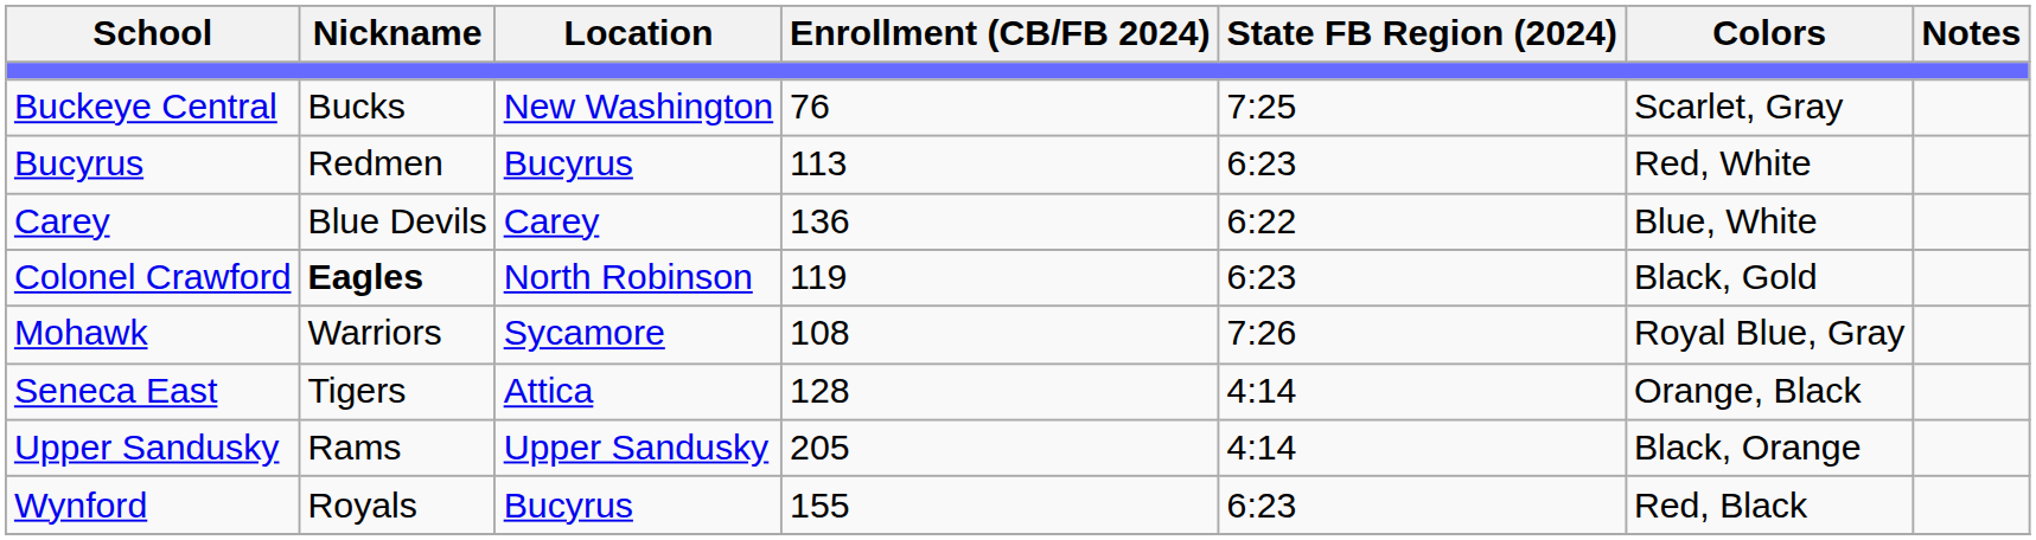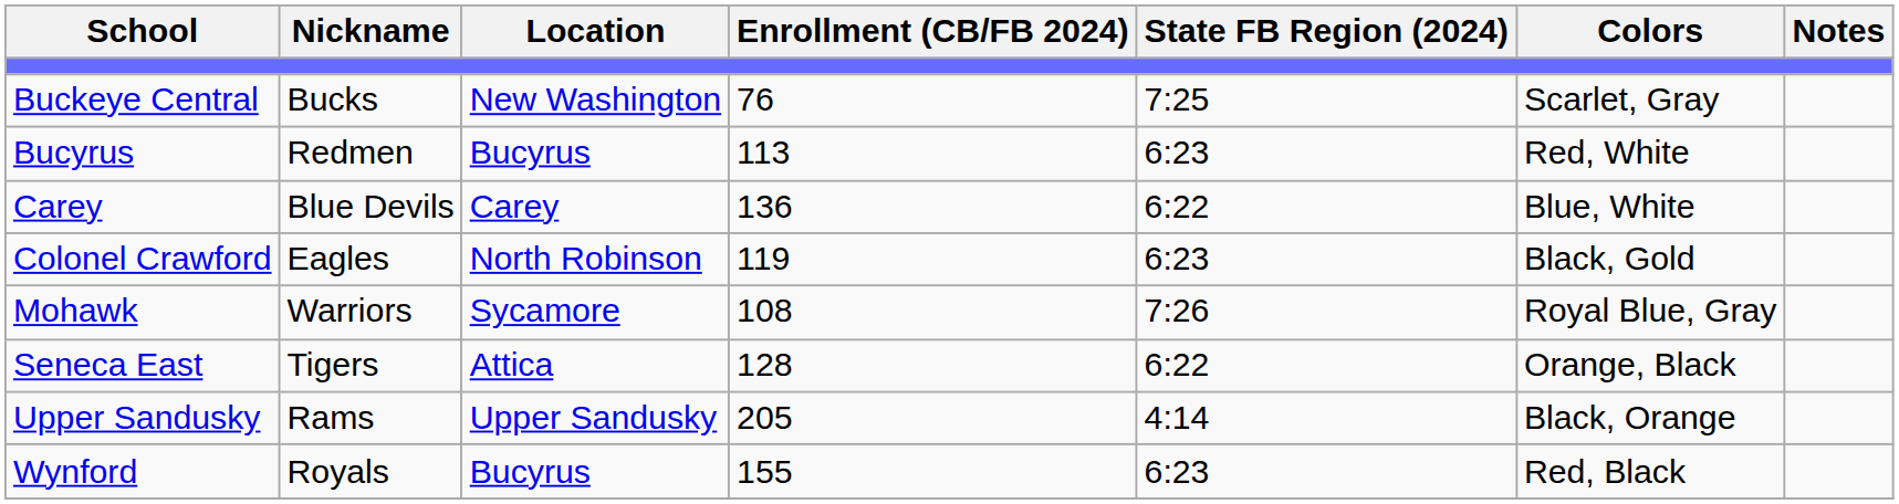 <table class="wikitable sortable">
 <tr>
 <th>School</th>
 <th>Nickname</th>
 <th>Location</th>
 <th>Enrollment (CB/FB 2024)</th>
 <th>State FB Region (2024)</th>
 <th>Colors</th>
 <th>Notes</th>
 </tr>
 <tr>
 <th colspan="7" style="background:#676AFE;"></th>
 </tr>
 <tr>
 <td><a href='#'>Buckeye Central</a></td>
 <td>Bucks</td>
 <td><a href='#'>New Washington</a></td>
 <td>76</td>
 <td>7:25</td>
 <td>Scarlet, Gray <br>  </td>
 <td></td>
 </tr>
 <tr>
 <td><a href='#'>Bucyrus</a></td>
 <td>Redmen</td>
 <td><a href='#'>Bucyrus</a></td>
 <td>113</td>
 <td>6:23</td>
 <td>Red, White<br> </td>
 <td></td>
 </tr>
 <tr>
 <td><a href='#'>Carey</a></td>
 <td>Blue Devils</td>
 <td><a href='#'>Carey</a></td>
 <td>136</td>
 <td>6:22</td>
 <td>Blue, White<br> </td>
 <td></td>
 </tr>
 <tr>
 <td><a href='#'>Colonel Crawford</a></td>
-<td><strong>Eagles</strong></td>
+<td>Eagles</td>
 <td><a href='#'>North Robinson</a></td>
 <td>119</td>
 <td>6:23</td>
 <td>Black, Gold<br> </td>
 <td></td>
 </tr>
 <tr>
 <td><a href='#'>Mohawk</a></td>
 <td>Warriors</td>
 <td><a href='#'>Sycamore</a></td>
 <td>108</td>
 <td>7:26</td>
 <td>Royal Blue, Gray<br> </td>
 <td></td>
 </tr>
 <tr>
 <td><a href='#'>Seneca East</a></td>
 <td>Tigers</td>
 <td><a href='#'>Attica</a></td>
 <td>128</td>
-<td>4:14</td>
+<td>6:22</td>
 <td>Orange, Black<br>  </td>
 <td></td>
 </tr>
 <tr>
 <td><a href='#'>Upper Sandusky</a></td>
 <td>Rams</td>
 <td><a href='#'>Upper Sandusky</a></td>
 <td>205</td>
 <td>4:14</td>
 <td>Black, Orange<br> </td>
 <td></td>
 </tr>
 <tr>
 <td><a href='#'>Wynford</a></td>
 <td>Royals</td>
 <td><a href='#'>Bucyrus</a></td>
 <td>155</td>
 <td>6:23</td>
 <td>Red, Black <br>  </td>
 <td></td>
 </tr>
 <tr>
 </tr>
 </table>
